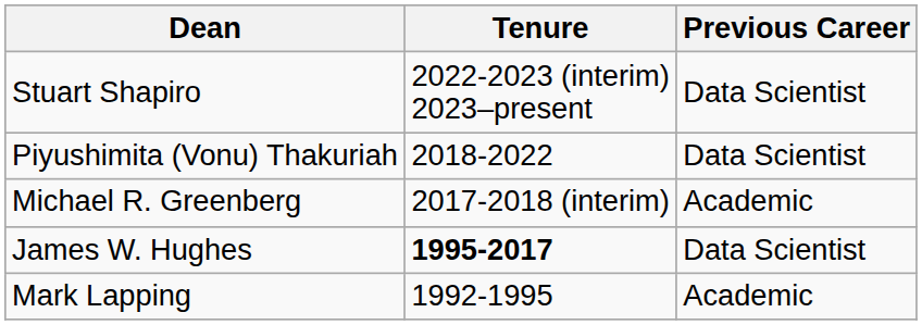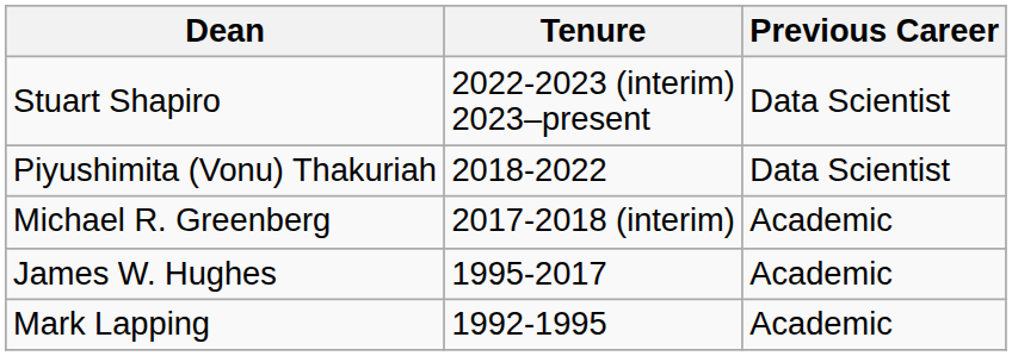 <table class="wikitable" style="text-align:left;">
 <tr>
 <th>Dean</th>
 <th>Tenure</th>
 <th>Previous Career</th>
 </tr>
 <tr>
 <td>Stuart Shapiro</td>
 <td>2022-2023 (interim)<br>2023–present</td>
 <td>Data Scientist</td>
 </tr>
 <tr>
 <td>Piyushimita (Vonu) Thakuriah</td>
 <td>2018-2022</td>
 <td>Data Scientist</td>
 </tr>
 <tr>
 <td>Michael R. Greenberg</td>
 <td>2017-2018  (interim)</td>
 <td>Academic</td>
 </tr>
 <tr>
 <td>James W. Hughes</td>
-<td><strong>1995-2017</strong></td>
-<td>Data Scientist</td>
+<td>1995-2017</td>
+<td>Academic</td>
 </tr>
 <tr>
 <td>Mark Lapping</td>
 <td>1992-1995</td>
 <td>Academic</td>
 </tr>
 </table>
